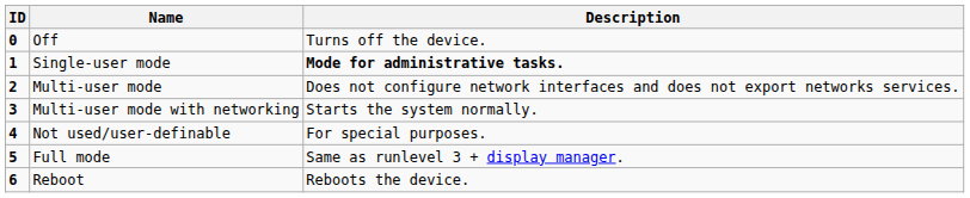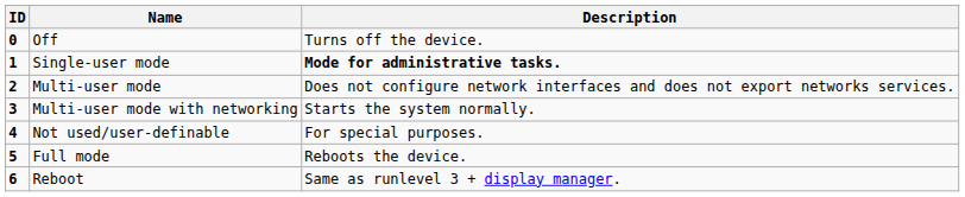 <table class="wikitable">
 <tr>
 <th>ID</th>
 <th>Name</th>
 <th>Description</th>
 </tr>
 <tr>
 <td><strong>0</strong></td>
 <td>Off</td>
 <td>Turns off the device.</td>
 </tr>
 <tr>
 <td><strong>1</strong></td>
 <td>Single-user mode</td>
 <td><strong>Mode for administrative tasks.</strong></td>
 </tr>
 <tr>
 <td><strong>2</strong></td>
 <td>Multi-user mode</td>
 <td>Does not configure network interfaces and does not export networks services.</td>
 </tr>
 <tr>
 <td><strong>3</strong></td>
 <td>Multi-user mode with networking</td>
 <td>Starts the system normally.</td>
 </tr>
 <tr>
 <td><strong>4</strong></td>
 <td>Not used/user-definable</td>
 <td>For special purposes.</td>
 </tr>
 <tr>
 <td><strong>5</strong></td>
 <td>Full mode</td>
-<td>Same as runlevel 3 + <a href='#'>display manager</a>.</td>
+<td>Reboots the device.</td>
 </tr>
 <tr>
 <td><strong>6</strong></td>
 <td>Reboot</td>
-<td>Reboots the device.</td>
+<td>Same as runlevel 3 + <a href='#'>display manager</a>.</td>
 </tr>
 </table>
